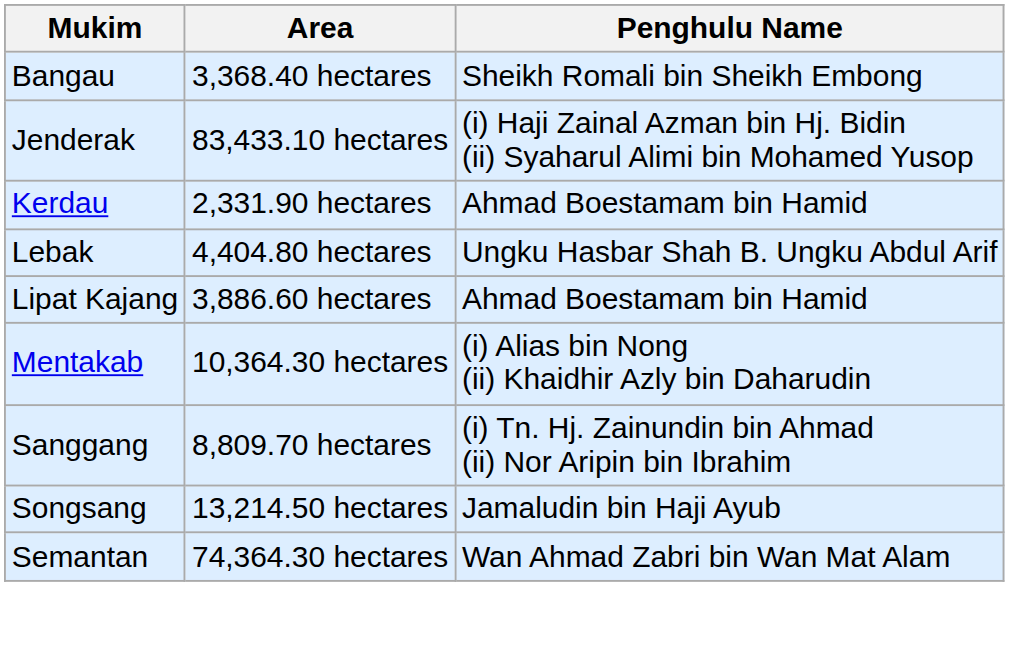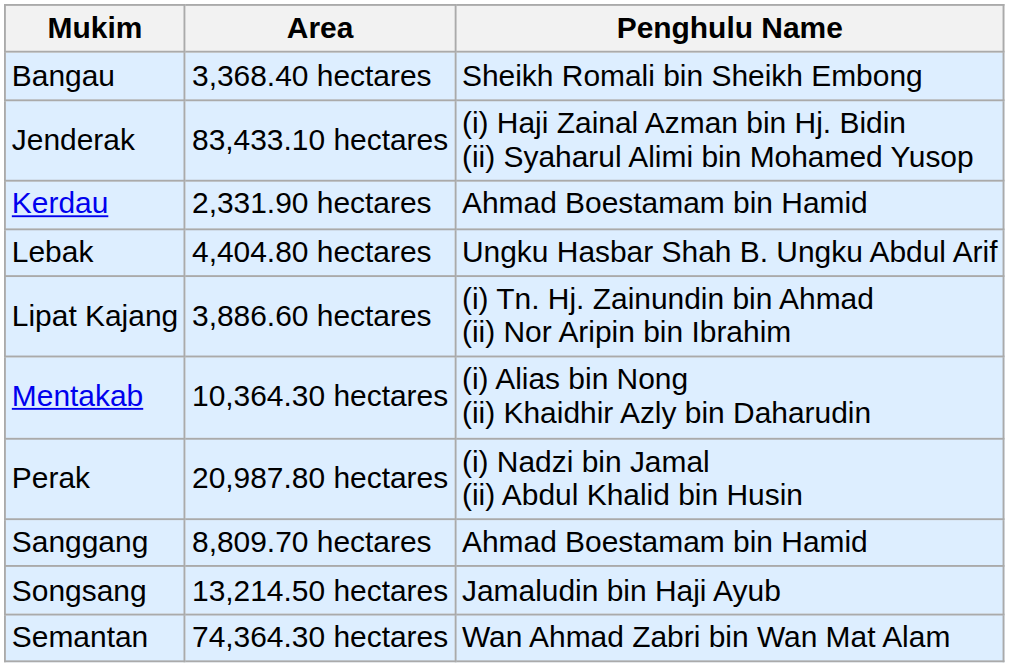 <table class="wikitable">
 <tr>
 <th>Mukim</th>
 <th>Area</th>
 <th>Penghulu Name</th>
 </tr>
 <tr bgcolor=#DDEEFF>
 <td>Bangau</td>
 <td>3,368.40 hectares</td>
 <td>Sheikh Romali bin Sheikh Embong</td>
 </tr>
 <tr bgcolor=#DDEEFF>
 <td>Jenderak</td>
 <td>83,433.10 hectares</td>
 <td>(i) Haji Zainal Azman bin Hj. Bidin <br>(ii) Syaharul Alimi bin Mohamed Yusop</td>
 </tr>
 <tr bgcolor=#DDEEFF>
 <td><a href='#'>Kerdau</a></td>
 <td>2,331.90 hectares</td>
 <td>Ahmad Boestamam bin Hamid</td>
 </tr>
 <tr bgcolor=#DDEEFF>
 <td>Lebak</td>
 <td>4,404.80 hectares</td>
 <td>Ungku Hasbar Shah B. Ungku Abdul Arif</td>
 </tr>
 <tr bgcolor=#DDEEFF>
 <td>Lipat Kajang</td>
 <td>3,886.60 hectares</td>
-<td>Ahmad Boestamam bin Hamid</td>
+<td>(i) Tn. Hj. Zainundin bin Ahmad<br>(ii) Nor Aripin bin Ibrahim</td>
 </tr>
 <tr bgcolor=#DDEEFF>
 <td><a href='#'>Mentakab</a></td>
 <td>10,364.30 hectares</td>
 <td>(i) Alias bin Nong<br>(ii) Khaidhir Azly bin Daharudin</td>
 </tr>
 <tr bgcolor=#DDEEFF>
+<td>Perak</td>
+<td>20,987.80 hectares</td>
+<td>(i) Nadzi bin Jamal<br>(ii) Abdul Khalid bin Husin</td>
+</tr>
+<tr bgcolor=#DDEEFF>
 <td>Sanggang</td>
 <td>8,809.70 hectares</td>
-<td>(i) Tn. Hj. Zainundin bin Ahmad<br>(ii) Nor Aripin bin Ibrahim</td>
+<td>Ahmad Boestamam bin Hamid</td>
 </tr>
 <tr bgcolor=#DDEEFF>
 <td>Songsang</td>
 <td>13,214.50 hectares</td>
 <td>Jamaludin bin Haji Ayub</td>
 </tr>
 <tr bgcolor=#DDEEFF>
 <td>Semantan</td>
 <td>74,364.30 hectares</td>
 <td>Wan Ahmad Zabri bin Wan Mat Alam</td>
 </tr>
 </table>
